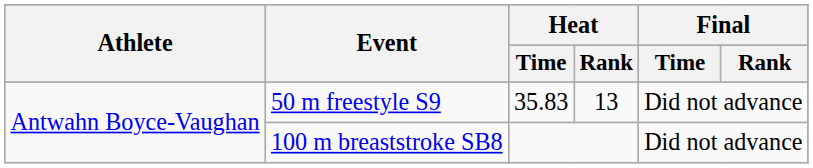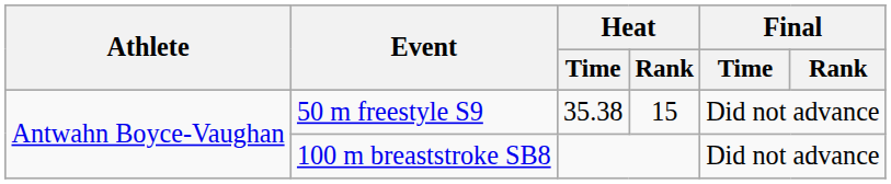 <table class=wikitable style=font-size:90%;text-align:center>
 <tr>
 <th rowspan=2>Athlete</th>
 <th rowspan=2>Event</th>
 <th colspan=2>Heat</th>
 <th colspan=2>Final</th>
 </tr>
 <tr style=font-size:95%>
 <th>Time</th>
 <th>Rank</th>
 <th>Time</th>
 <th>Rank</th>
 </tr>
 <tr align=center>
 <td align=left rowspan=2><a href='#'>Antwahn Boyce-Vaughan</a></td>
 <td align=left><a href='#'>50 m freestyle S9</a></td>
-<td>35.83</td>
-<td>13</td>
+<td>35.38</td>
+<td>15</td>
 <td colspan=2>Did not advance</td>
 </tr>
 <tr align=center>
 <td align=left><a href='#'>100 m breaststroke SB8</a></td>
 <td colspan=2></td>
 <td colspan=2>Did not advance</td>
 </tr>
 </table>
